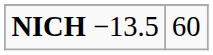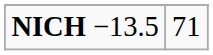 <table class="wikitable">
 <tr align="center">
 </tr>
 <tr align="center">
 <td><strong>NICH</strong> −13.5</td>
-<td>60</td>
+<td>71</td>
 </tr>
 </table>
